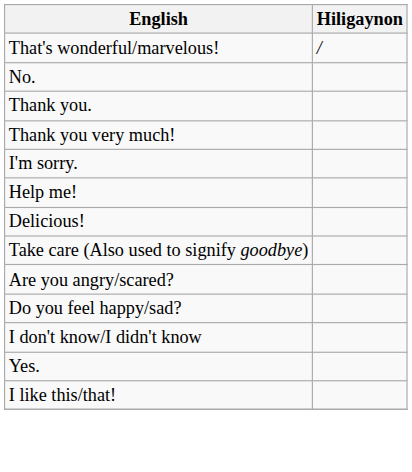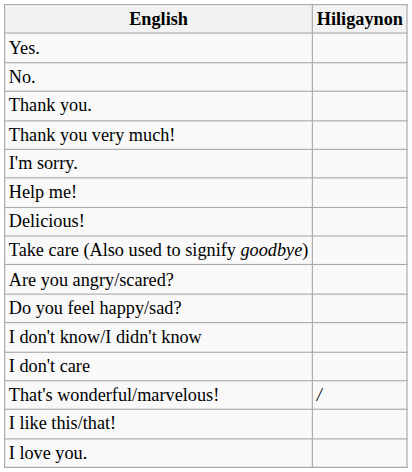 <table class="wikitable">
 <tr>
 <th>English</th>
 <th>Hiligaynon</th>
 </tr>
 <tr>
-<td>That's wonderful/marvelous!</td>
-<td> <em>/</em> </td>
+<td>Yes.</td>
+<td></td>
 </tr>
 <tr>
 <td>No.</td>
 <td></td>
 </tr>
 <tr>
 <td>Thank you.</td>
 <td></td>
 </tr>
 <tr>
 <td>Thank you very much!</td>
 <td></td>
 </tr>
 <tr>
 <td>I'm sorry.</td>
 <td></td>
 </tr>
 <tr>
 <td>Help me!</td>
 <td></td>
 </tr>
 <tr>
 <td>Delicious!</td>
 <td></td>
 </tr>
 <tr>
 <td>Take care (Also used to signify <em>goodbye</em>)</td>
 <td></td>
 </tr>
 <tr>
 <td>Are you angry/scared?</td>
 <td></td>
 </tr>
 <tr>
 <td>Do you feel happy/sad?</td>
 <td></td>
 </tr>
 <tr>
 <td>I don't know/I didn't know</td>
 <td></td>
 </tr>
 <tr>
-<td>Yes.</td>
+<td>I don't care</td>
 <td></td>
+</tr>
+<tr>
+<td>That's wonderful/marvelous!</td>
+<td> <em>/</em> </td>
 </tr>
 <tr>
 <td>I like this/that!</td>
 <td></td>
 </tr>
 <tr>
+<td>I love you.</td>
+<td></td>
+</tr>
+<tr>
 </tr>
 </table>
